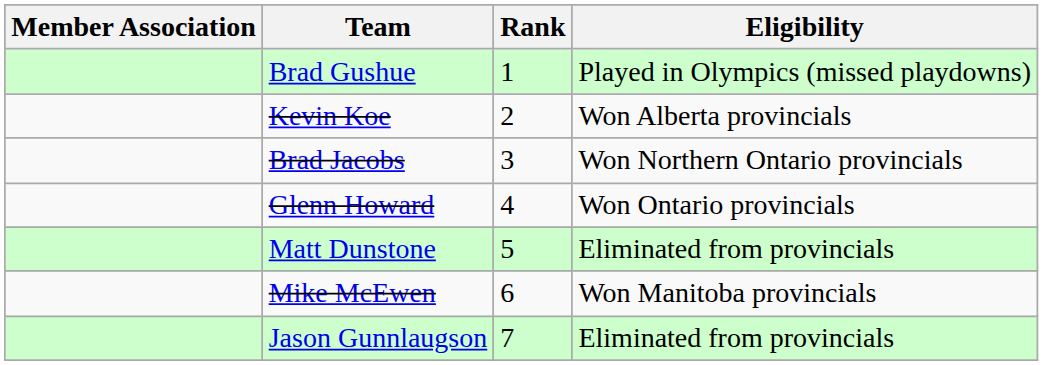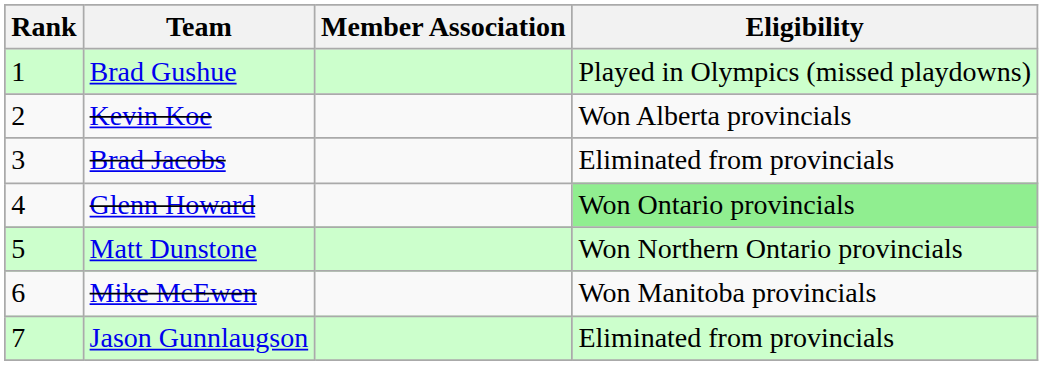 <table class="wikitable">
 <tr>
+<th scope="col">Rank</th>
+<th scope="col">Team</th>
 <th scope="col">Member Association</th>
-<th scope="col">Team</th>
-<th scope="col">Rank</th>
 <th scope="col">Eligibility</th>
 </tr>
 <tr bgcolor=#ccffcc>
+<td>1</td>
+<td><a href='#'>Brad Gushue</a></td>
 <td></td>
-<td><a href='#'>Brad Gushue</a></td>
-<td>1</td>
 <td>Played in Olympics (missed playdowns)</td>
 </tr>
 <tr>
+<td>2</td>
+<td><s><a href='#'>Kevin Koe</a></s></td>
 <td></td>
-<td><s><a href='#'>Kevin Koe</a></s></td>
-<td>2</td>
 <td>Won Alberta provincials</td>
 </tr>
 <tr>
+<td>3</td>
+<td><s><a href='#'>Brad Jacobs</a></s></td>
 <td></td>
-<td><s><a href='#'>Brad Jacobs</a></s></td>
-<td>3</td>
+<td>Eliminated from provincials</td>
+</tr>
+<tr>
+<td>4</td>
+<td><s><a href='#'>Glenn Howard</a></s></td>
+<td></td>
+<td style="background: lightgreen;">Won Ontario provincials</td>
+</tr>
+<tr bgcolor=#ccffcc>
+<td>5</td>
+<td><a href='#'>Matt Dunstone</a></td>
+<td></td>
 <td>Won Northern Ontario provincials</td>
 </tr>
 <tr>
+<td>6</td>
+<td><s><a href='#'>Mike McEwen</a></s></td>
 <td></td>
-<td><s><a href='#'>Glenn Howard</a></s></td>
-<td>4</td>
-<td>Won Ontario provincials</td>
-</tr>
-<tr bgcolor=#ccffcc>
-<td></td>
-<td><a href='#'>Matt Dunstone</a></td>
-<td>5</td>
-<td>Eliminated from provincials</td>
-</tr>
-<tr>
-<td></td>
-<td><s><a href='#'>Mike McEwen</a></s></td>
-<td>6</td>
 <td>Won Manitoba provincials</td>
 </tr>
 <tr bgcolor=#ccffcc>
+<td>7</td>
+<td><a href='#'>Jason Gunnlaugson</a></td>
 <td></td>
-<td><a href='#'>Jason Gunnlaugson</a></td>
-<td>7</td>
 <td>Eliminated from provincials</td>
 </tr>
 </table>
